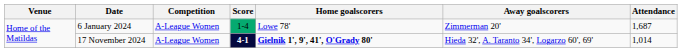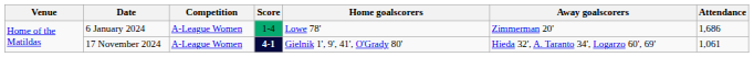 <table class="wikitable" style="font-size:90%">
 <tr>
 <th width="110">Venue</th>
 <th width="120">Date</th>
 <th width="120">Competition</th>
 <th width="35">Score</th>
 <th width="300">Home goalscorers</th>
 <th width="300">Away goalscorers</th>
 <th width="30">Attendance</th>
 </tr>
 <tr>
 <td rowspan="2"><a href='#'>Home of the Matildas</a></td>
 <td>6 January 2024</td>
 <td><a href='#'>A-League Women</a></td>
 <td align="center" style="background:#05AA70; color:black">1-4</td>
 <td><a href='#'>Lowe</a> 78'</td>
 <td><a href='#'>Zimmerman</a> 20'</td>
-<td>1,687</td>
+<td>1,686</td>
 </tr>
 <tr>
 <td>17 November 2024</td>
 <td><a href='#'>A-League Women</a></td>
 <td align="center" style="background:#05093F; color:white"><strong>4-1</strong></td>
-<td><strong><a href='#'>Gielnik</a> 1', 9', 41', <a href='#'>O'Grady</a> 80'</strong></td>
+<td><a href='#'>Gielnik</a> 1', 9', 41', <a href='#'>O'Grady</a> 80'</td>
 <td><a href='#'>Hieda</a> 32', <a href='#'>A. Taranto</a> 34', <a href='#'>Logarzo</a> 60', 69'</td>
-<td>1,014</td>
+<td>1,061</td>
 </tr>
 </table>
